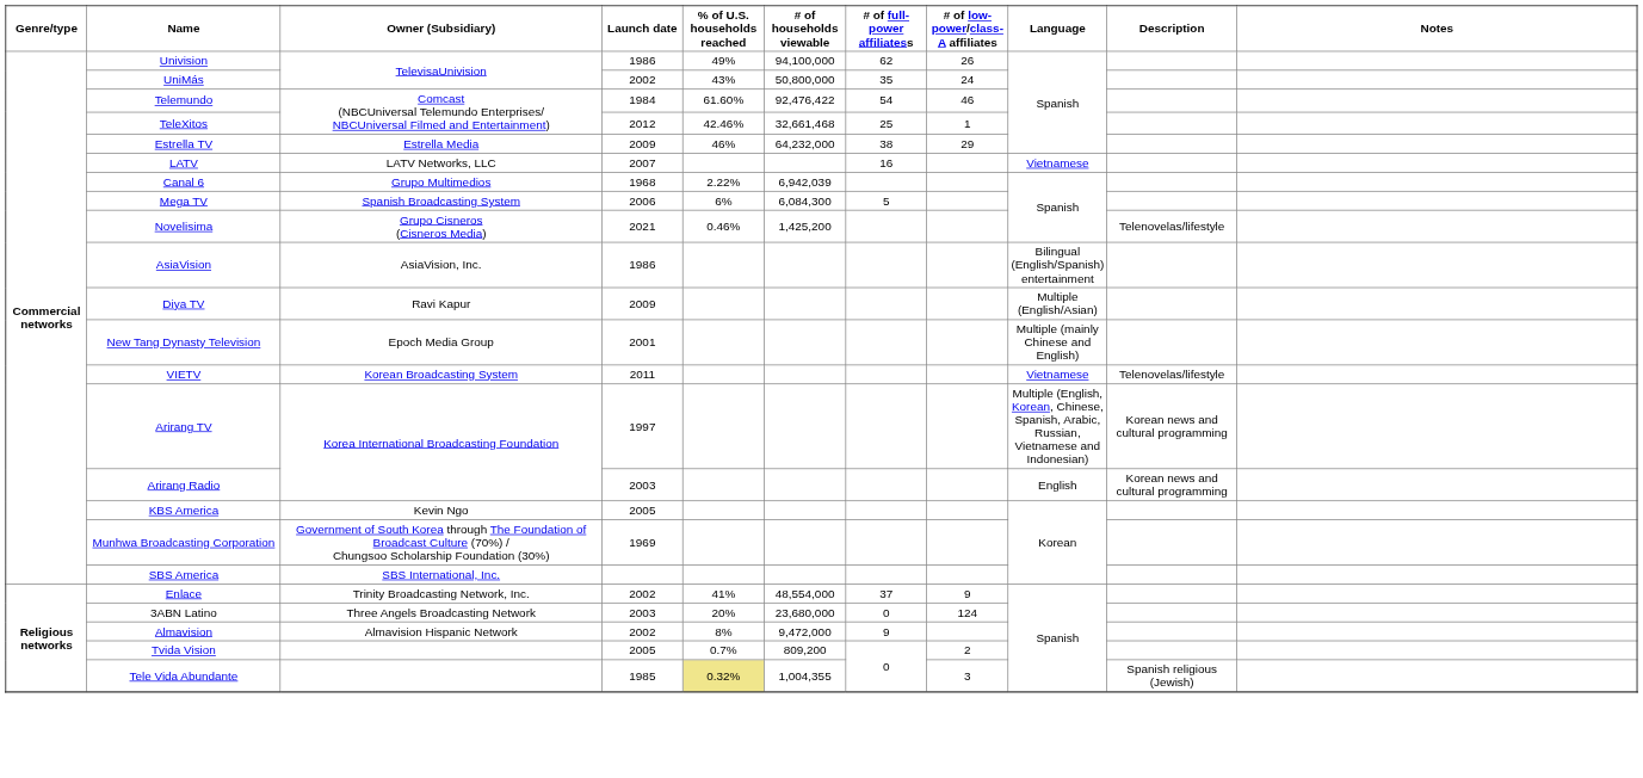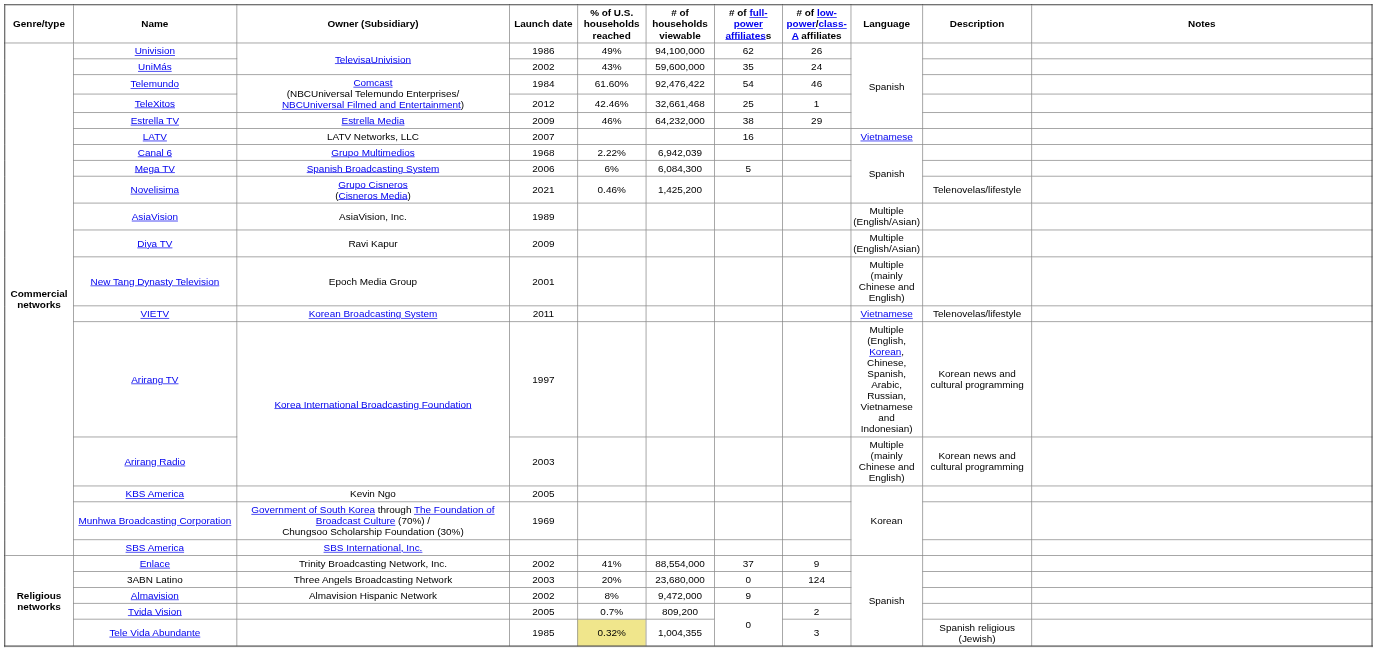 <table class="toccolours sortable" border="2" cellpadding="3" style="border-collapse:collapse; font-size:90%; text-align:center; width:100%;">
 <tr>
 <th style="width:5%;">Genre/type</th>
 <th style="width:12%;">Name</th>
 <th style="width:20%;">Owner (Subsidiary)</th>
 <th style="width:5%;">Launch date</th>
 <th style="width:5%;">% of U.S. households reached</th>
 <th style="width:5%;"># of households viewable</th>
 <th style="width:5%;"># of <a href='#'>full-power</a> <a href='#'>affiliates</a>s</th>
 <th style="width:5%;"># of <a href='#'>low-power</a>/<a href='#'>class-A</a> affiliates</th>
 <th style="width:5%;">Language</th>
 <th style="width:8%;">Description</th>
 <th style="width:25%;">Notes</th>
 </tr>
 <tr>
 <th rowspan="18">Commercial networks</th>
 <td><a href='#'>Univision</a></td>
 <td rowspan="2"><a href='#'>TelevisaUnivision</a></td>
 <td>1986</td>
 <td>49%</td>
 <td>94,100,000</td>
 <td>62</td>
 <td>26</td>
 <td rowspan="5">Spanish</td>
 <td></td>
 <td></td>
 </tr>
 <tr>
 <td><a href='#'>UniMás</a></td>
 <td>2002</td>
 <td>43%</td>
-<td>50,800,000</td>
+<td>59,600,000</td>
 <td>35</td>
 <td>24</td>
 <td></td>
 <td></td>
 </tr>
 <tr>
 <td><a href='#'>Telemundo</a></td>
 <td rowspan="2"><a href='#'>Comcast</a><br>(NBCUniversal Telemundo Enterprises/<br><a href='#'>NBCUniversal Filmed and Entertainment</a>)</td>
 <td>1984</td>
 <td>61.60%</td>
 <td>92,476,422</td>
 <td>54</td>
 <td>46</td>
 <td></td>
 <td></td>
 </tr>
 <tr>
 <td><a href='#'>TeleXitos</a></td>
 <td>2012</td>
 <td>42.46%</td>
 <td>32,661,468</td>
 <td>25</td>
 <td>1</td>
 <td></td>
 <td></td>
 </tr>
 <tr>
 <td><a href='#'>Estrella TV</a></td>
 <td><a href='#'>Estrella Media</a></td>
 <td>2009</td>
 <td>46%</td>
 <td>64,232,000</td>
 <td>38</td>
 <td>29</td>
 <td></td>
 <td></td>
 </tr>
 <tr>
 <td><a href='#'>LATV</a></td>
 <td>LATV Networks, LLC</td>
 <td>2007</td>
 <td></td>
 <td></td>
 <td>16</td>
 <td></td>
 <td><a href='#'>Vietnamese</a></td>
 <td></td>
 <td></td>
 </tr>
 <tr>
 <td><a href='#'>Canal 6</a></td>
 <td><a href='#'>Grupo Multimedios</a></td>
 <td>1968</td>
 <td>2.22%</td>
 <td>6,942,039</td>
 <td></td>
 <td></td>
 <td rowspan="3">Spanish</td>
 <td></td>
 <td></td>
 </tr>
 <tr>
 <td><a href='#'>Mega TV</a></td>
 <td><a href='#'>Spanish Broadcasting System</a></td>
 <td>2006</td>
 <td>6%</td>
 <td>6,084,300</td>
 <td>5</td>
 <td></td>
 <td></td>
 <td></td>
 </tr>
 <tr>
 <td><a href='#'>Novelisima</a></td>
 <td><a href='#'>Grupo Cisneros</a><br>(<a href='#'>Cisneros Media</a>)</td>
 <td>2021</td>
 <td>0.46%</td>
 <td>1,425,200</td>
 <td></td>
 <td></td>
 <td>Telenovelas/lifestyle</td>
 <td></td>
 </tr>
 <tr>
 <td><a href='#'>AsiaVision</a></td>
 <td>AsiaVision, Inc.</td>
-<td>1986</td>
+<td>1989</td>
 <td></td>
 <td></td>
 <td></td>
 <td></td>
-<td>Bilingual (English/Spanish) entertainment</td>
+<td>Multiple (English/Asian)</td>
 <td></td>
 <td></td>
 </tr>
 <tr>
 <td><a href='#'>Diya TV</a></td>
 <td>Ravi Kapur</td>
 <td>2009</td>
 <td></td>
 <td></td>
 <td></td>
 <td></td>
 <td>Multiple (English/Asian)</td>
 <td></td>
 <td></td>
 </tr>
 <tr>
 <td><a href='#'>New Tang Dynasty Television</a></td>
 <td>Epoch Media Group</td>
 <td>2001</td>
 <td></td>
 <td></td>
 <td></td>
 <td></td>
 <td>Multiple (mainly Chinese and English)</td>
 <td></td>
 <td></td>
 </tr>
 <tr>
 <td><a href='#'>VIETV</a></td>
 <td><a href='#'>Korean Broadcasting System</a></td>
 <td>2011</td>
 <td></td>
 <td></td>
 <td></td>
 <td></td>
 <td><a href='#'>Vietnamese</a></td>
 <td>Telenovelas/lifestyle</td>
 <td></td>
 </tr>
 <tr>
 <td><a href='#'>Arirang TV</a></td>
 <td rowspan="2"><a href='#'>Korea International Broadcasting Foundation</a></td>
 <td>1997</td>
 <td></td>
 <td></td>
 <td></td>
 <td></td>
 <td>Multiple (English, <a href='#'>Korean</a>, Chinese, Spanish, Arabic, Russian, Vietnamese and Indonesian)</td>
 <td>Korean news and cultural programming</td>
 <td></td>
 </tr>
 <tr>
 <td><a href='#'>Arirang Radio</a></td>
 <td>2003</td>
 <td></td>
 <td></td>
 <td></td>
 <td></td>
-<td>English</td>
+<td>Multiple (mainly Chinese and English)</td>
 <td>Korean news and cultural programming</td>
 <td></td>
 </tr>
 <tr>
 <td><a href='#'>KBS America</a></td>
 <td>Kevin Ngo</td>
 <td>2005</td>
 <td></td>
 <td></td>
 <td></td>
 <td></td>
 <td rowspan="3">Korean</td>
 <td></td>
 <td></td>
 </tr>
 <tr>
 <td><a href='#'>Munhwa Broadcasting Corporation</a></td>
 <td><a href='#'>Government of South Korea</a> through <a href='#'>The Foundation of Broadcast Culture</a> (70%) /<br>Chungsoo Scholarship Foundation (30%)</td>
 <td>1969</td>
 <td></td>
 <td></td>
 <td></td>
 <td></td>
 <td></td>
 <td></td>
 </tr>
 <tr>
 <td><a href='#'>SBS America</a></td>
 <td><a href='#'>SBS International, Inc.</a></td>
 <td></td>
 <td></td>
 <td></td>
 <td></td>
 <td></td>
 <td></td>
 <td></td>
 </tr>
 <tr>
 <th rowspan="5">Religious networks</th>
 <td><a href='#'>Enlace</a></td>
 <td>Trinity Broadcasting Network, Inc.</td>
 <td>2002</td>
 <td>41%</td>
-<td>48,554,000</td>
+<td>88,554,000</td>
 <td>37</td>
 <td>9</td>
 <td rowspan="5">Spanish</td>
 <td></td>
 <td></td>
 </tr>
 <tr>
 <td>3ABN Latino</td>
 <td>Three Angels Broadcasting Network</td>
 <td>2003</td>
 <td>20%</td>
 <td>23,680,000</td>
 <td>0</td>
 <td>124</td>
 <td></td>
 <td></td>
 </tr>
 <tr>
 <td><a href='#'>Almavision</a></td>
 <td>Almavision Hispanic Network</td>
 <td>2002</td>
 <td>8%</td>
 <td>9,472,000</td>
 <td>9</td>
 <td></td>
 <td></td>
 <td></td>
 </tr>
 <tr>
 <td><a href='#'>Tvida Vision</a></td>
 <td></td>
 <td>2005</td>
 <td>0.7%</td>
 <td>809,200</td>
 <td rowspan="2">0</td>
 <td>2</td>
 <td></td>
 <td></td>
 </tr>
 <tr>
 <td><a href='#'>Tele Vida Abundante</a></td>
 <td></td>
 <td>1985</td>
 <td style="background: khaki;">0.32%</td>
 <td>1,004,355</td>
 <td>3</td>
 <td>Spanish religious (Jewish)</td>
 <td></td>
 </tr>
 <tr>
 </tr>
 </table>
